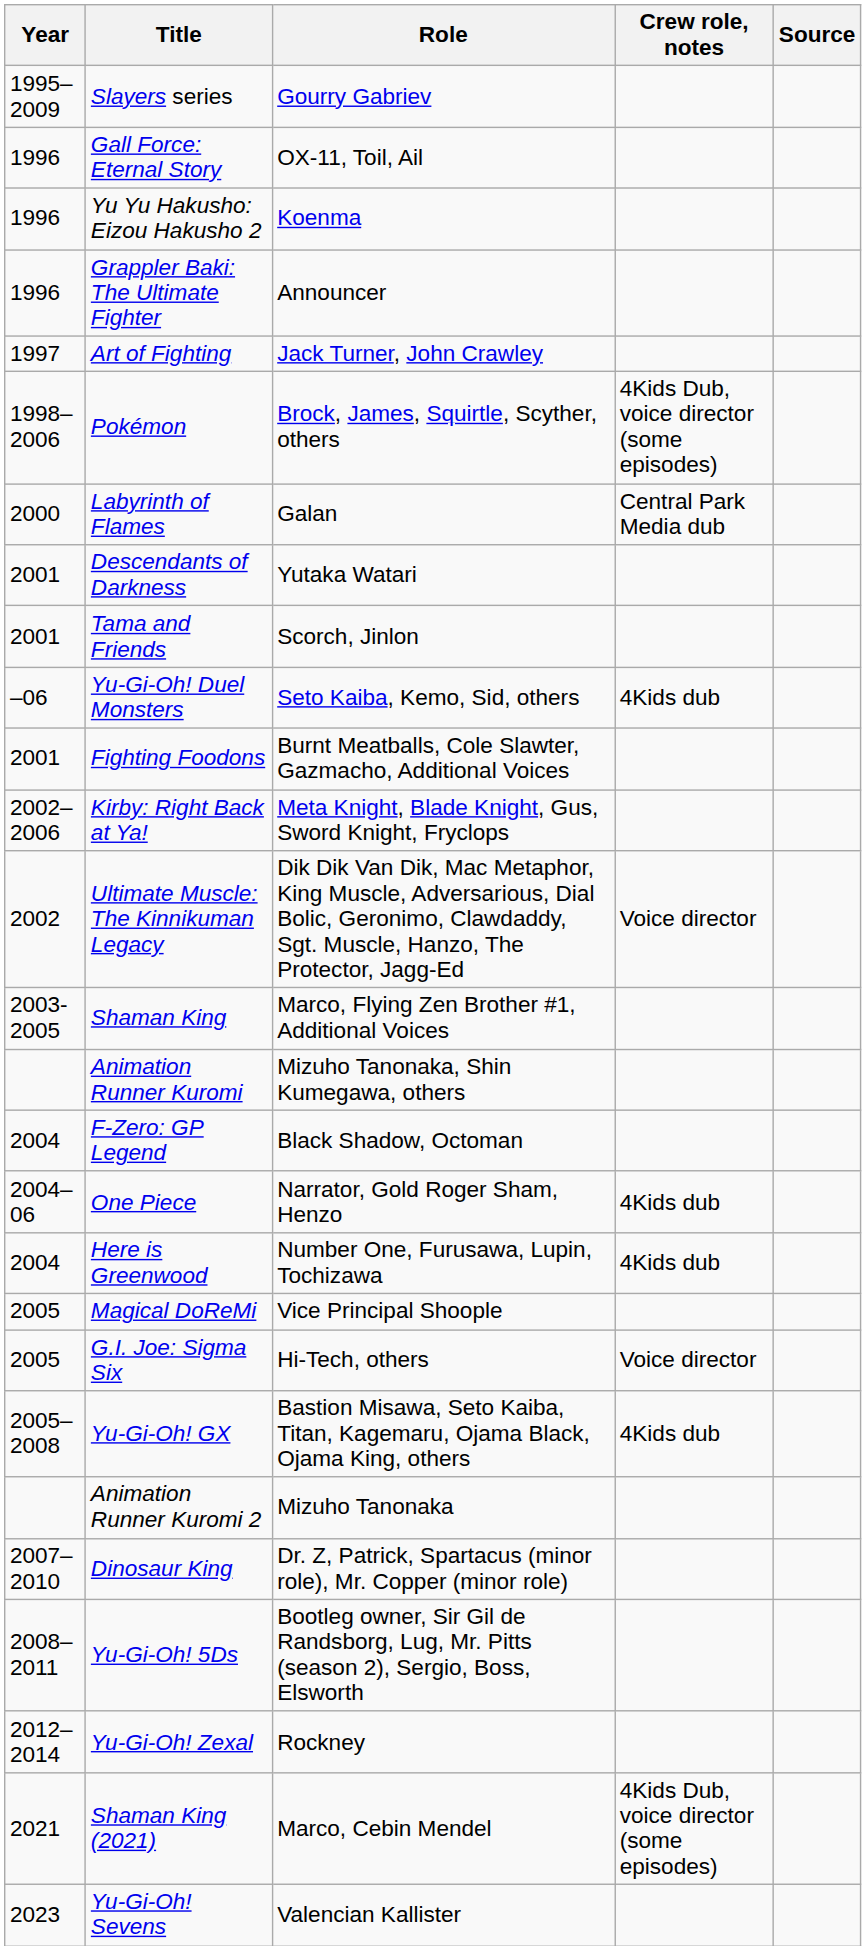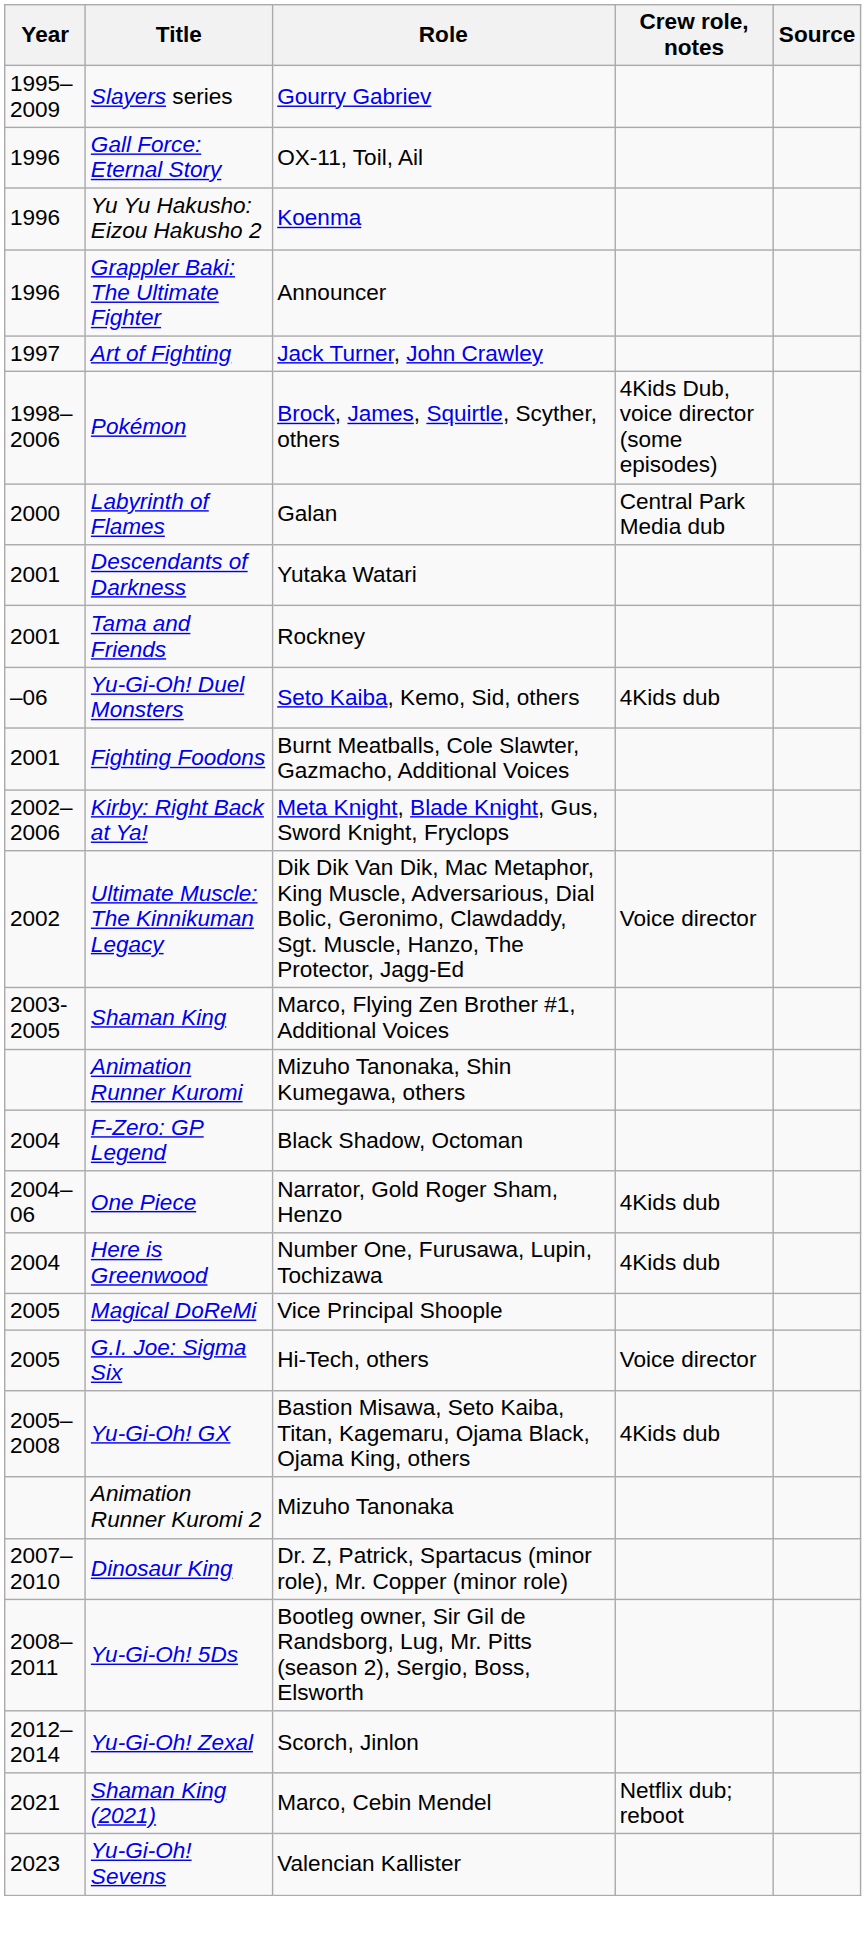 <table class="wikitable sortable plainrowheaders">
 <tr>
 <th>Year</th>
 <th>Title</th>
 <th>Role</th>
 <th class="unsortable">Crew role, notes</th>
 <th class="unsortable">Source</th>
 </tr>
 <tr>
 <td>1995–2009</td>
 <td><em><a href='#'>Slayers</a></em> series</td>
 <td><a href='#'>Gourry Gabriev</a></td>
 <td></td>
 <td></td>
 </tr>
 <tr>
 <td>1996</td>
 <td><em><a href='#'>Gall Force: Eternal Story</a></em></td>
 <td>OX-11, Toil, Ail</td>
 <td></td>
 <td></td>
 </tr>
 <tr>
 <td>1996</td>
 <td><em>Yu Yu Hakusho: Eizou Hakusho 2</em></td>
 <td><a href='#'>Koenma</a></td>
 <td></td>
 <td></td>
 </tr>
 <tr>
 <td>1996</td>
 <td><em><a href='#'>Grappler Baki: The Ultimate Fighter</a></em></td>
 <td>Announcer</td>
 <td></td>
 <td></td>
 </tr>
 <tr>
 <td>1997</td>
 <td><em><a href='#'>Art of Fighting</a></em></td>
 <td><a href='#'>Jack Turner</a>, <a href='#'>John Crawley</a></td>
 <td></td>
 <td></td>
 </tr>
 <tr>
 <td>1998–2006</td>
 <td><em><a href='#'>Pokémon</a></em></td>
 <td><a href='#'>Brock</a>, <a href='#'>James</a>, <a href='#'>Squirtle</a>, Scyther, others</td>
 <td>4Kids Dub, voice director (some episodes)</td>
 <td></td>
 </tr>
 <tr>
 <td>2000</td>
 <td><em><a href='#'>Labyrinth of Flames</a></em></td>
 <td>Galan</td>
 <td>Central Park Media dub</td>
 <td></td>
 </tr>
 <tr>
 <td>2001</td>
 <td><em><a href='#'>Descendants of Darkness</a></em></td>
 <td>Yutaka Watari</td>
 <td></td>
 <td></td>
 </tr>
 <tr>
 <td>2001</td>
 <td><em><a href='#'>Tama and Friends</a></em></td>
-<td>Scorch, Jinlon</td>
+<td>Rockney</td>
 <td></td>
 <td></td>
 </tr>
 <tr>
 <td>–06</td>
 <td><em><a href='#'>Yu-Gi-Oh! Duel Monsters</a></em></td>
 <td><a href='#'>Seto Kaiba</a>, Kemo, Sid, others</td>
 <td>4Kids dub</td>
 <td></td>
 </tr>
 <tr>
 <td>2001</td>
 <td><em><a href='#'>Fighting Foodons</a></em></td>
 <td>Burnt Meatballs, Cole Slawter, Gazmacho, Additional Voices</td>
 <td></td>
 <td></td>
 </tr>
 <tr>
 <td>2002–2006</td>
 <td><em><a href='#'>Kirby: Right Back at Ya!</a></em></td>
 <td><a href='#'>Meta Knight</a>, <a href='#'>Blade Knight</a>, Gus, Sword Knight, Fryclops</td>
 <td></td>
 <td></td>
 </tr>
 <tr>
 <td>2002</td>
 <td><em><a href='#'>Ultimate Muscle: The Kinnikuman Legacy</a></em></td>
 <td>Dik Dik Van Dik, Mac Metaphor, King Muscle, Adversarious, Dial Bolic, Geronimo, Clawdaddy, Sgt. Muscle, Hanzo, The Protector, Jagg-Ed</td>
 <td>Voice director</td>
 <td></td>
 </tr>
 <tr>
 <td>2003-2005</td>
 <td><em><a href='#'>Shaman King</a></em></td>
 <td>Marco, Flying Zen Brother #1, Additional Voices</td>
 <td></td>
 <td></td>
 </tr>
 <tr>
 <td></td>
 <td><em><a href='#'>Animation Runner Kuromi</a></em></td>
 <td>Mizuho Tanonaka, Shin Kumegawa, others</td>
 <td></td>
 <td></td>
 </tr>
 <tr>
 <td>2004</td>
 <td><em><a href='#'>F-Zero: GP Legend</a></em></td>
 <td>Black Shadow, Octoman</td>
 <td></td>
 <td></td>
 </tr>
 <tr>
 <td>2004–06</td>
 <td><em><a href='#'>One Piece</a></em></td>
 <td>Narrator, Gold Roger Sham, Henzo</td>
 <td>4Kids dub</td>
 <td></td>
 </tr>
 <tr>
 <td>2004</td>
 <td><em><a href='#'>Here is Greenwood</a></em></td>
 <td>Number One, Furusawa, Lupin, Tochizawa</td>
 <td>4Kids dub</td>
 <td></td>
 </tr>
 <tr>
 <td>2005</td>
 <td><em><a href='#'>Magical DoReMi</a></em></td>
 <td>Vice Principal Shoople</td>
 <td></td>
 <td></td>
 </tr>
 <tr>
 <td>2005</td>
 <td><em><a href='#'>G.I. Joe: Sigma Six</a></em></td>
 <td>Hi-Tech, others</td>
 <td>Voice director</td>
 <td></td>
 </tr>
 <tr>
 <td>2005–2008</td>
 <td><em><a href='#'>Yu-Gi-Oh! GX</a></em></td>
 <td>Bastion Misawa, Seto Kaiba, Titan, Kagemaru, Ojama Black, Ojama King, others</td>
 <td>4Kids dub</td>
 <td></td>
 </tr>
 <tr>
 <td></td>
 <td><em>Animation Runner Kuromi 2</em></td>
 <td>Mizuho Tanonaka</td>
 <td></td>
 <td></td>
 </tr>
 <tr>
 <td>2007–2010</td>
 <td><em><a href='#'>Dinosaur King</a></em></td>
 <td>Dr. Z, Patrick, Spartacus (minor role), Mr. Copper (minor role)</td>
 <td></td>
 <td></td>
 </tr>
 <tr>
 <td>2008–2011</td>
 <td><em><a href='#'>Yu-Gi-Oh! 5Ds</a></em></td>
 <td>Bootleg owner, Sir Gil de Randsborg, Lug, Mr. Pitts (season 2), Sergio, Boss, Elsworth</td>
 <td></td>
 <td></td>
 </tr>
 <tr>
 <td>2012–2014</td>
 <td><em><a href='#'>Yu-Gi-Oh! Zexal</a></em></td>
-<td>Rockney</td>
+<td>Scorch, Jinlon</td>
 <td></td>
 <td></td>
 </tr>
 <tr>
 <td>2021</td>
 <td><em><a href='#'>Shaman King (2021)</a></em></td>
 <td>Marco, Cebin Mendel</td>
-<td>4Kids Dub, voice director (some episodes)</td>
+<td>Netflix dub; reboot</td>
 <td></td>
 </tr>
 <tr>
 <td>2023</td>
 <td><em><a href='#'>Yu-Gi-Oh! Sevens</a></em></td>
 <td>Valencian Kallister</td>
 <td></td>
 <td></td>
 </tr>
 </table>
